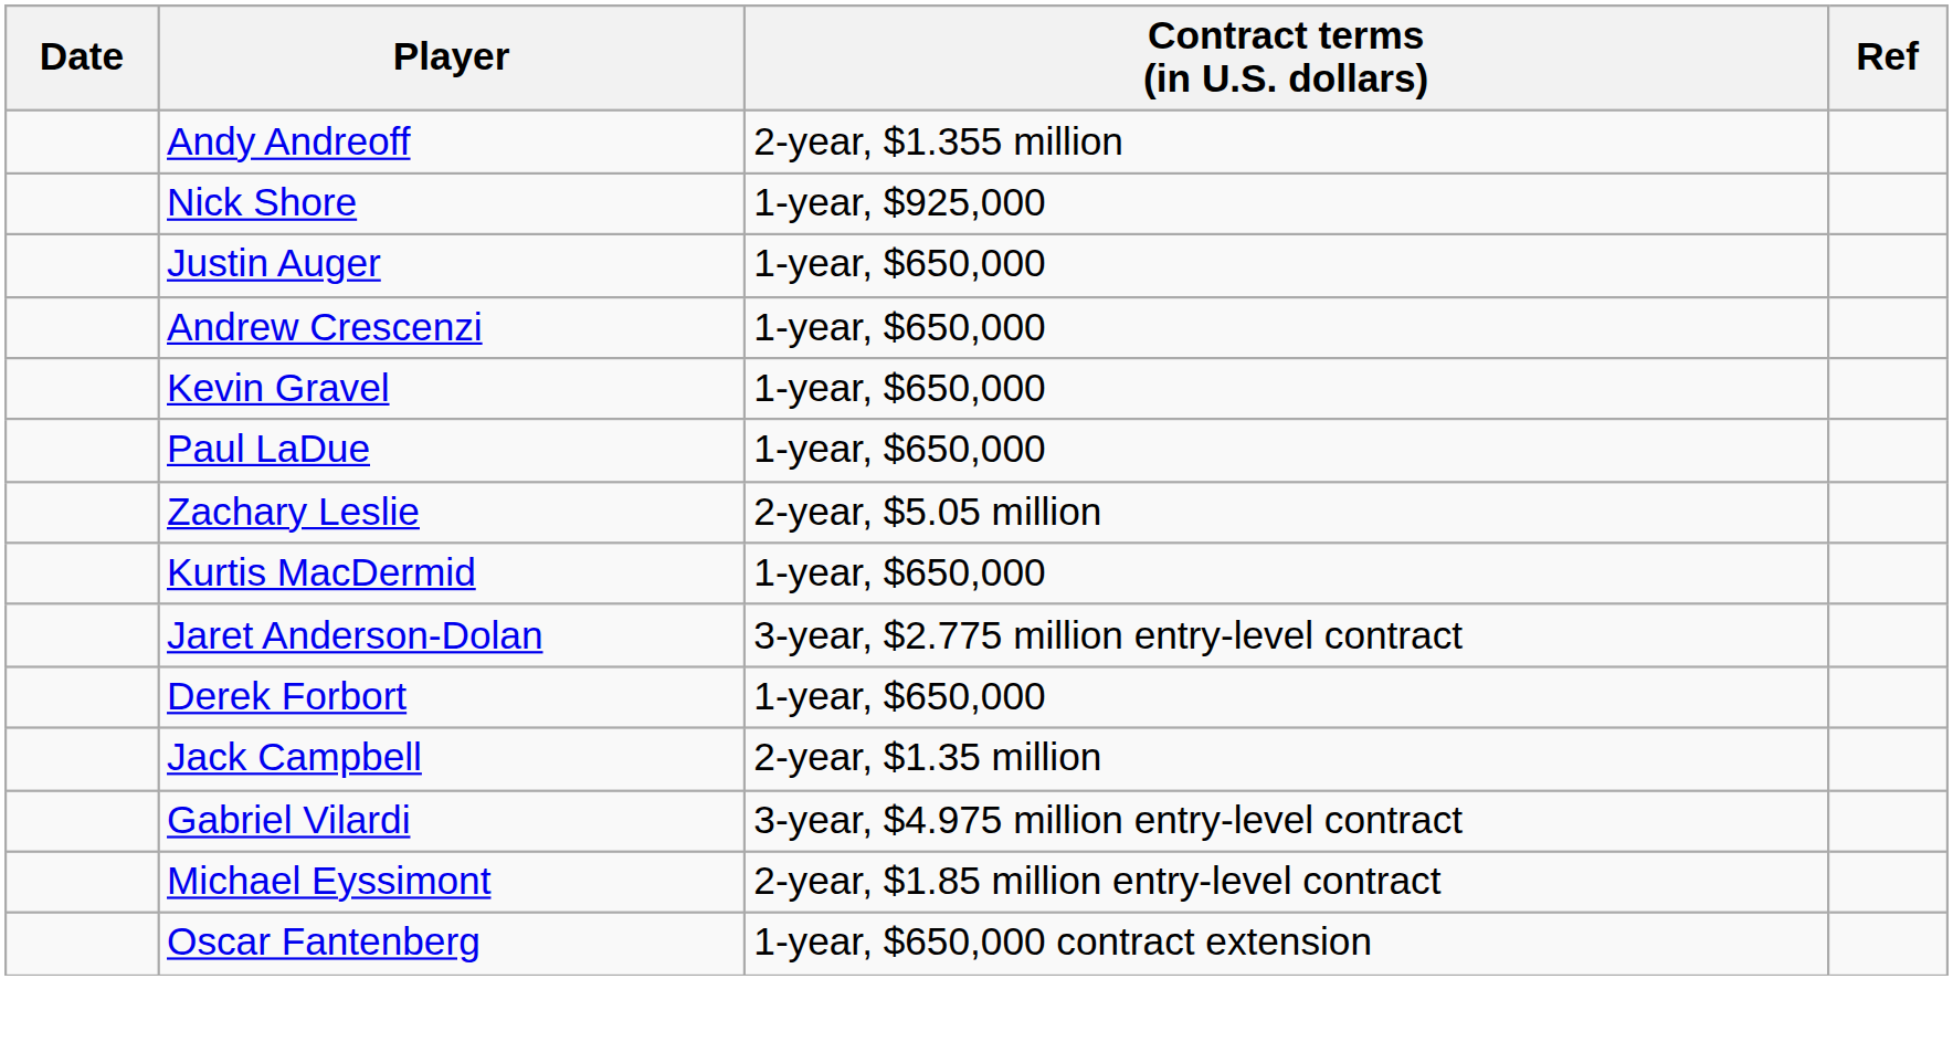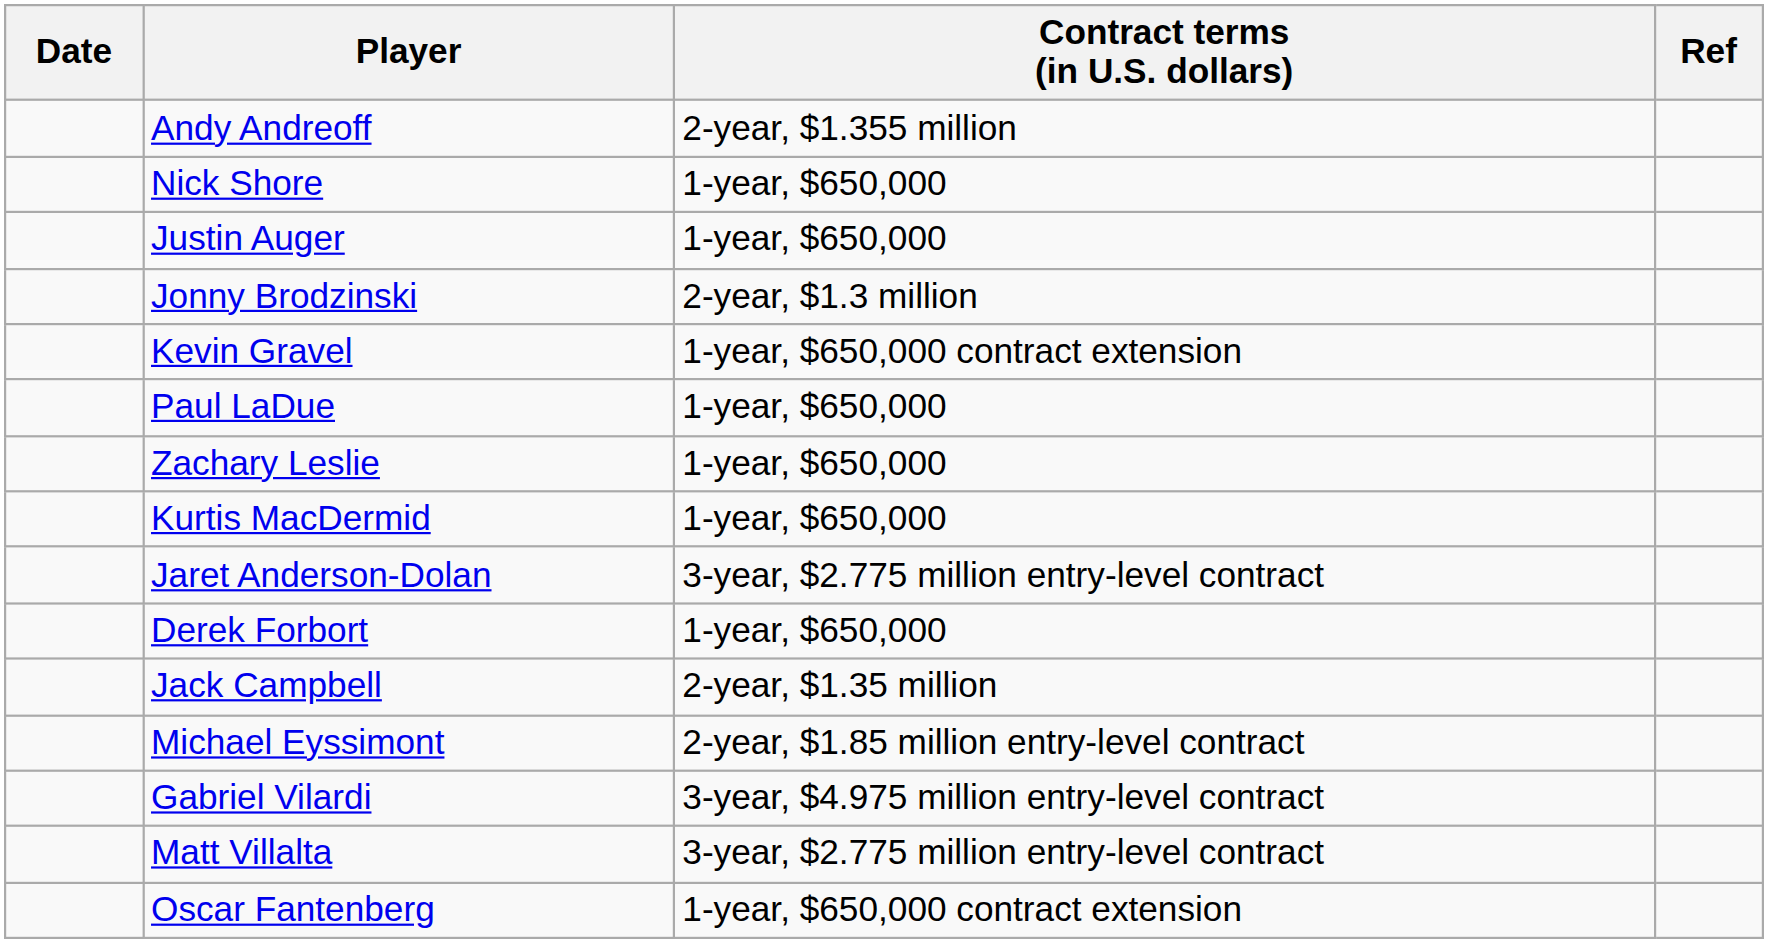 <table class="wikitable" style="width:50em; padding:3px;;">
 <tr style="background:#ddd;">
 <th>Date</th>
 <th>Player</th>
 <th>Contract terms<br>(in U.S. dollars)</th>
 <th>Ref</th>
 </tr>
 <tr>
 <td></td>
 <td><a href='#'>Andy Andreoff</a></td>
 <td>2-year, $1.355 million</td>
 <td></td>
 </tr>
 <tr>
 <td></td>
 <td><a href='#'>Nick Shore</a></td>
-<td>1-year, $925,000</td>
+<td>1-year, $650,000</td>
 <td></td>
 </tr>
 <tr>
 <td></td>
 <td><a href='#'>Justin Auger</a></td>
 <td>1-year, $650,000</td>
 <td></td>
 </tr>
 <tr>
 <td></td>
-<td><a href='#'>Andrew Crescenzi</a></td>
-<td>1-year, $650,000</td>
+<td><a href='#'>Jonny Brodzinski</a></td>
+<td>2-year, $1.3 million</td>
 <td></td>
 </tr>
 <tr>
 <td></td>
 <td><a href='#'>Kevin Gravel</a></td>
-<td>1-year, $650,000</td>
+<td>1-year, $650,000 contract extension</td>
 <td></td>
 </tr>
 <tr>
 <td></td>
 <td><a href='#'>Paul LaDue</a></td>
 <td>1-year, $650,000</td>
 <td></td>
 </tr>
 <tr>
 <td></td>
 <td><a href='#'>Zachary Leslie</a></td>
-<td>2-year, $5.05 million</td>
+<td>1-year, $650,000</td>
 <td></td>
 </tr>
 <tr>
 <td></td>
 <td><a href='#'>Kurtis MacDermid</a></td>
 <td>1-year, $650,000</td>
 <td></td>
 </tr>
 <tr>
 <td></td>
 <td><a href='#'>Jaret Anderson-Dolan</a></td>
 <td>3-year, $2.775 million entry-level contract</td>
 <td></td>
 </tr>
 <tr>
 <td></td>
 <td><a href='#'>Derek Forbort</a></td>
 <td>1-year, $650,000</td>
 <td></td>
 </tr>
 <tr>
 <td></td>
 <td><a href='#'>Jack Campbell</a></td>
 <td>2-year, $1.35 million</td>
 <td></td>
 </tr>
 <tr>
 <td></td>
+<td><a href='#'>Michael Eyssimont</a></td>
+<td>2-year, $1.85 million entry-level contract</td>
+<td></td>
+</tr>
+<tr>
+<td></td>
 <td><a href='#'>Gabriel Vilardi</a></td>
 <td>3-year, $4.975 million entry-level contract</td>
 <td></td>
 </tr>
 <tr>
 <td></td>
-<td><a href='#'>Michael Eyssimont</a></td>
-<td>2-year, $1.85 million entry-level contract</td>
+<td><a href='#'>Matt Villalta</a></td>
+<td>3-year, $2.775 million entry-level contract</td>
 <td></td>
 </tr>
 <tr>
 <td></td>
 <td><a href='#'>Oscar Fantenberg</a></td>
 <td>1-year, $650,000 contract extension</td>
 <td></td>
 </tr>
 </table>
